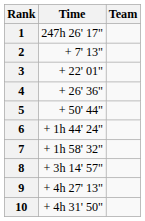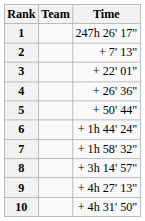 <table class="wikitable">
 <tr>
 <th scope="col">Rank</th>
+<th scope="col">Team</th>
 <th scope="col">Time</th>
-<th scope="col">Team</th>
 </tr>
 <tr>
 <th scope="row">1</th>
+<td>  </td>
 <td style="text-align:right;">247h 26' 17"</td>
-<td>  </td>
 </tr>
 <tr>
 <th scope="row">2</th>
+<td> </td>
 <td style="text-align:right;">+ 7' 13"</td>
-<td> </td>
 </tr>
 <tr>
 <th scope="row">3</th>
+<td> </td>
 <td style="text-align:right;">+ 22' 01"</td>
-<td> </td>
 </tr>
 <tr>
 <th scope="row">4</th>
+<td> </td>
 <td style="text-align:right;">+ 26' 36"</td>
-<td> </td>
 </tr>
 <tr>
 <th scope="row">5</th>
+<td> </td>
 <td style="text-align:right;">+ 50' 44"</td>
-<td> </td>
 </tr>
 <tr>
 <th scope="row">6</th>
+<td> </td>
 <td style="text-align:right;">+ 1h 44' 24"</td>
-<td> </td>
 </tr>
 <tr>
 <th scope="row">7</th>
+<td> </td>
 <td style="text-align:right;">+ 1h 58' 32"</td>
-<td> </td>
 </tr>
 <tr>
 <th scope="row">8</th>
+<td> </td>
 <td style="text-align:right;">+ 3h 14' 57"</td>
-<td> </td>
 </tr>
 <tr>
 <th scope="row">9</th>
+<td> </td>
 <td style="text-align:right;">+ 4h 27' 13"</td>
-<td> </td>
 </tr>
 <tr>
 <th scope="row">10</th>
+<td> </td>
 <td style="text-align:right;">+ 4h 31' 50"</td>
-<td> </td>
 </tr>
 </table>
